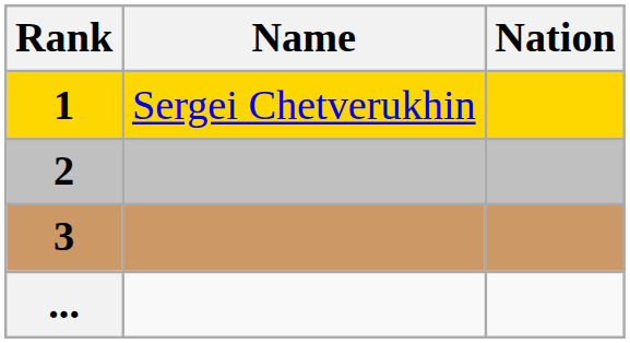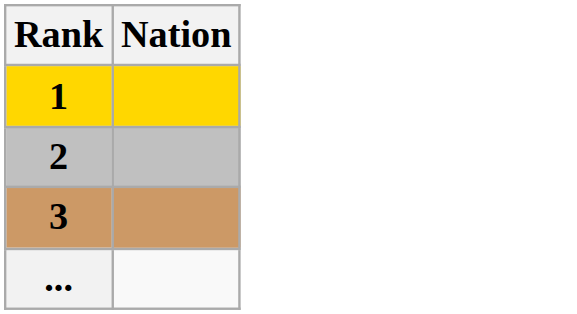 <table class="wikitable">
 <tr>
 <th>Rank</th>
-<th>Name</th>
 <th>Nation</th>
 </tr>
 <tr bgcolor="gold">
 <td align="center"><strong>1</strong></td>
-<td><a href='#'>Sergei Chetverukhin</a></td>
 <td></td>
 </tr>
 <tr bgcolor="silver">
 <td align="center"><strong>2</strong></td>
 <td></td>
-<td></td>
 </tr>
 <tr bgcolor="cc9966">
 <td align="center"><strong>3</strong></td>
-<td></td>
 <td></td>
 </tr>
 <tr>
 <th>...</th>
 <td></td>
-<td></td>
 </tr>
 </table>
